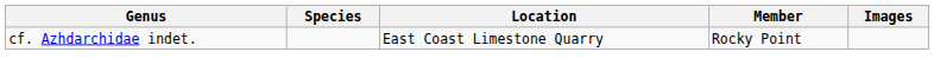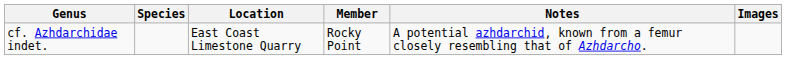 <table class="wikitable" width="100%" align="center">
 <tr>
 <th>Genus</th>
 <th>Species</th>
 <th>Location</th>
 <th>Member</th>
+<th>Notes</th>
 <th>Images</th>
 </tr>
 <tr>
 <td>cf. <a href='#'>Azhdarchidae</a> indet.</td>
 <td></td>
 <td>East Coast Limestone Quarry</td>
 <td>Rocky Point</td>
+<td>A potential <a href='#'>azhdarchid</a>, known from a femur closely resembling that of <em><a href='#'>Azhdarcho</a></em>.</td>
 <td></td>
 </tr>
 </table>
